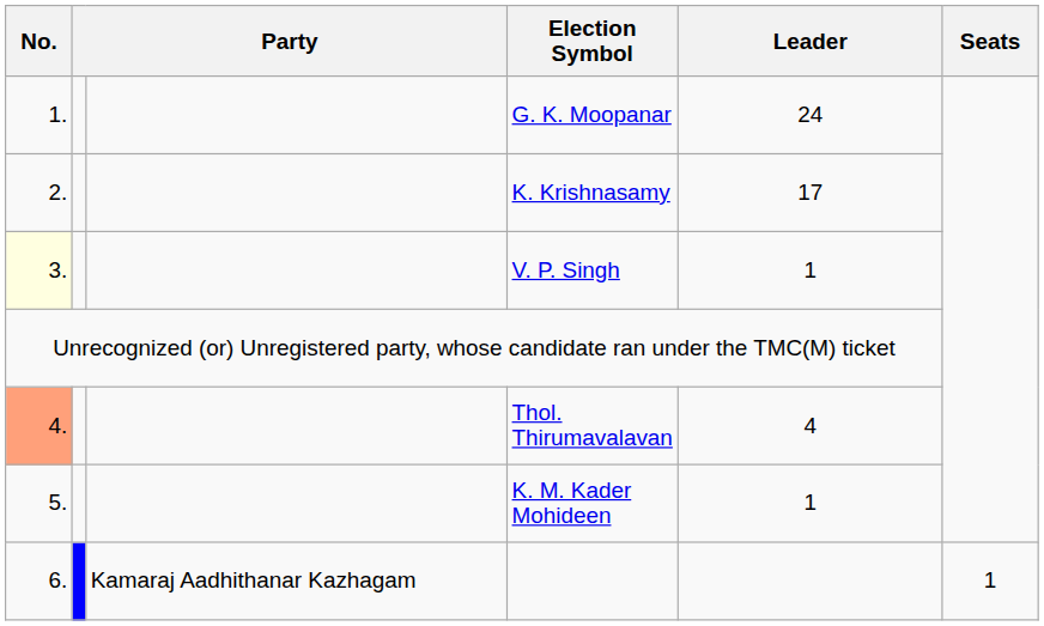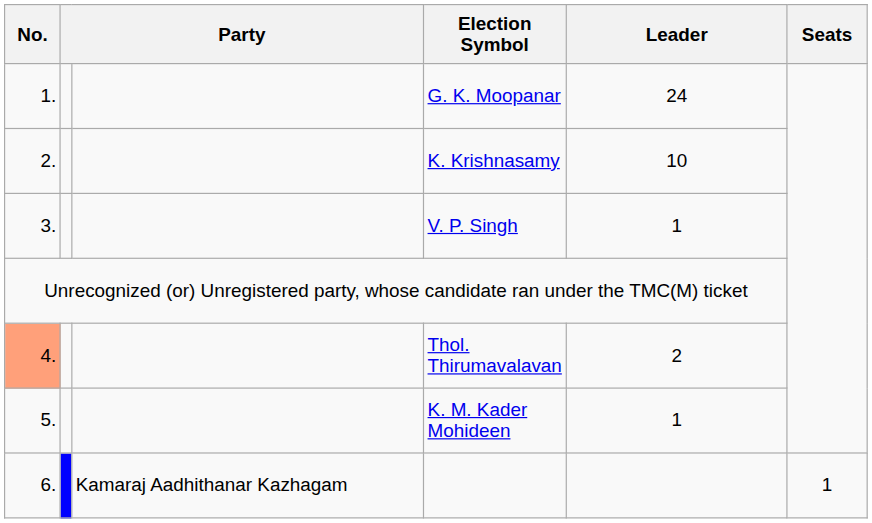 <table class="wikitable">
 <tr style="height: 50px;">
 <th scope="col" style="width:40px;">No.<br></th>
 <th scope="col" style="width:300px;"colspan="2">Party</th>
 <th scope="col" style="width:80px;">Election Symbol</th>
 <th scope="col" style="width:180px;">Leader</th>
 <th scope="col" style="width:60px;">Seats</th>
 </tr>
 <tr style="height: 55px;">
 <td style="text-align:right;">1.</td>
 <td></td>
 <td style="text-align:center;"></td>
 <td><a href='#'>G. K. Moopanar</a></td>
 <td style="text-align:center;">24</td>
 </tr>
 <tr style="height: 55px;">
 <td style="text-align:right;">2.</td>
 <td></td>
 <td style="text-align:center;"></td>
 <td><a href='#'>K. Krishnasamy</a></td>
-<td style="text-align:center;">17</td>
+<td style="text-align:center;">10</td>
 </tr>
 <tr style="height: 55px;">
-<td style="background: lightyellow; text-align:right;">3.</td>
+<td style="text-align:right;">3.</td>
 <td></td>
 <td style="text-align:center;"></td>
 <td><a href='#'>V. P. Singh</a></td>
 <td style="text-align:center;">1</td>
 </tr>
 <tr style="height: 55px;">
 <td colspan = "5" align = "center">Unrecognized (or) Unregistered party, whose candidate ran under the TMC(M) ticket</td>
 </tr>
 <tr style="height: 55px;">
 <td style="background: lightsalmon; text-align:right;">4.</td>
 <td></td>
 <td style="text-align:center;"></td>
 <td><a href='#'>Thol. Thirumavalavan</a></td>
-<td style="text-align:center;">4</td>
+<td style="text-align:center;">2</td>
 </tr>
 <tr style="height: 55px;">
 <td style="text-align:right;">5.</td>
 <td></td>
 <td style="text-align:center;"></td>
 <td><a href='#'>K. M. Kader Mohideen</a></td>
 <td style="text-align:center;">1</td>
 </tr>
 <tr style="height: 55px;">
 <td style="text-align:right;">6.</td>
 <td style="background-color: blue;"></td>
 <td>Kamaraj Aadhithanar Kazhagam</td>
 <td style="text-align:center;"></td>
 <td></td>
 <td style="text-align:center;">1</td>
 </tr>
 </table>
